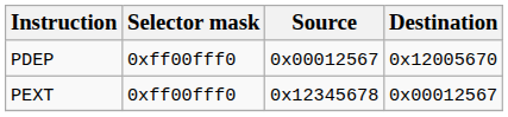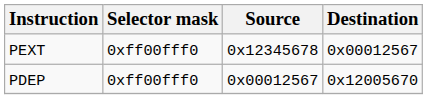 <table class="wikitable">
 <tr>
 <th>Instruction</th>
 <th>Selector mask</th>
 <th>Source</th>
 <th>Destination</th>
 </tr>
 <tr>
+<td><code>PEXT</code></td>
+<td><code>0xff00fff0</code></td>
+<td><code>0x12345678</code></td>
+<td><code>0x00012567</code></td>
+</tr>
+<tr>
 <td><code>PDEP</code></td>
 <td><code>0xff00fff0</code></td>
 <td><code>0x00012567</code></td>
 <td><code>0x12005670</code></td>
 </tr>
 <tr>
-<td><code>PEXT</code></td>
-<td><code>0xff00fff0</code></td>
-<td><code>0x12345678</code></td>
-<td><code>0x00012567</code></td>
-</tr>
-<tr>
 </tr>
 </table>
